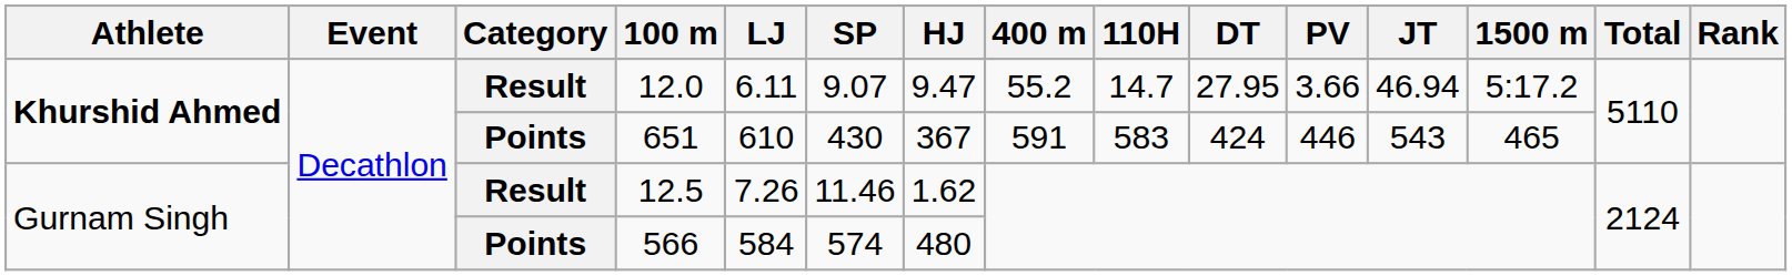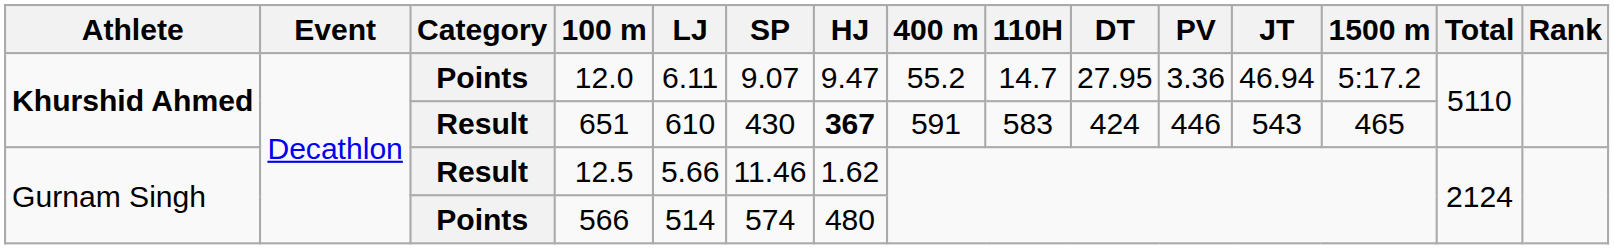 <table class=wikitable style="text-align:center; font-size:90%">
 <tr>
 <th>Athlete</th>
 <th>Event</th>
 <th>Category</th>
 <th>100 m</th>
 <th>LJ</th>
 <th>SP</th>
 <th>HJ</th>
 <th>400 m</th>
 <th>110H</th>
 <th>DT</th>
 <th>PV</th>
 <th>JT</th>
 <th>1500 m</th>
 <th>Total</th>
 <th>Rank</th>
 </tr>
 <tr>
 <td rowspan="2" style="text-align:left"><strong>Khurshid Ahmed</strong></td>
 <td rowspan="4"><a href='#'>Decathlon</a></td>
-<th>Result</th>
+<th>Points</th>
 <td>12.0</td>
 <td>6.11</td>
 <td>9.07</td>
 <td>9.47</td>
 <td>55.2</td>
 <td>14.7</td>
 <td>27.95</td>
-<td>3.66</td>
+<td>3.36</td>
 <td>46.94</td>
 <td>5:17.2</td>
 <td rowspan="2">5110</td>
 <td rowspan="2"></td>
 </tr>
 <tr>
-<th>Points</th>
+<th>Result</th>
 <td>651</td>
 <td>610</td>
 <td>430</td>
-<td>367</td>
+<td><strong>367</strong></td>
 <td>591</td>
 <td>583</td>
 <td>424</td>
 <td>446</td>
 <td>543</td>
 <td>465</td>
 </tr>
 <tr>
 <td rowspan="2" style="text-align:left">Gurnam Singh</td>
 <th>Result</th>
 <td>12.5</td>
-<td>7.26</td>
+<td>5.66</td>
 <td>11.46</td>
 <td>1.62</td>
 <td colspan=6 rowspan=2></td>
 <td rowspan="2">2124</td>
 <td rowspan="2"></td>
 </tr>
 <tr>
 <th>Points</th>
 <td>566</td>
-<td>584</td>
+<td>514</td>
 <td>574</td>
 <td>480</td>
 </tr>
 </table>
